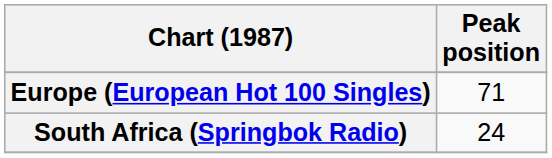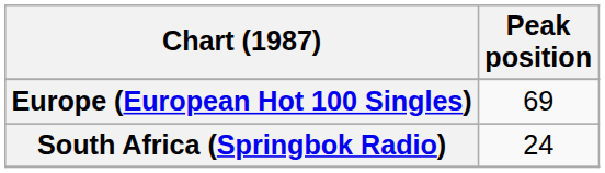 <table class="wikitable sortable plainrowheaders" style="text-align:center">
 <tr>
 <th scope="col">Chart (1987)</th>
 <th scope="col">Peak<br>position</th>
 </tr>
 <tr>
 </tr>
 <tr>
 </tr>
 <tr>
 <th scope="row">Europe (<a href='#'>European Hot 100 Singles</a>)</th>
-<td>71</td>
+<td>69</td>
 </tr>
 <tr>
 <th scope="row">South Africa (<a href='#'>Springbok Radio</a>)</th>
 <td>24</td>
 </tr>
 <tr>
 </tr>
 </table>
